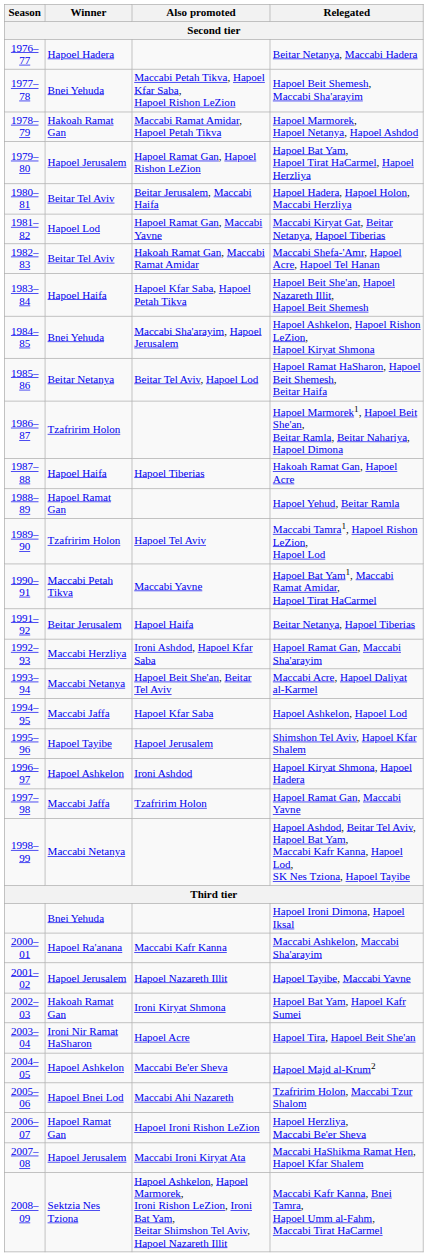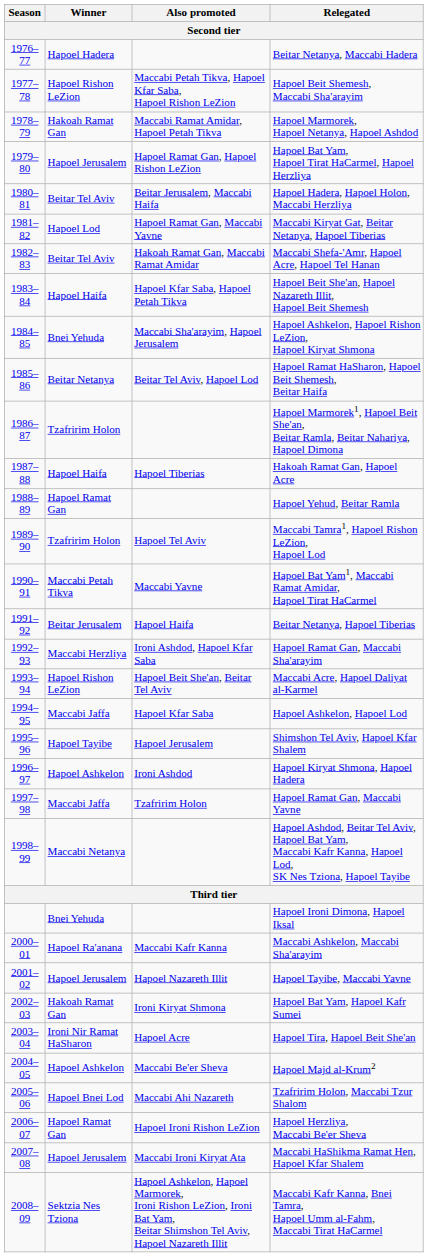 <table class=wikitable style="text-align:left">
 <tr>
 <th>Season</th>
 <th>Winner</th>
 <th>Also promoted</th>
 <th>Relegated</th>
 </tr>
 <tr>
 <th colspan="4" align="center">Second tier</th>
 </tr>
 <tr>
 <td align="center"><a href='#'>1976–77</a></td>
 <td><a href='#'>Hapoel Hadera</a></td>
 <td></td>
 <td><a href='#'>Beitar Netanya</a>, <a href='#'>Maccabi Hadera</a></td>
 </tr>
 <tr>
 <td align="center"><a href='#'>1977–78</a></td>
-<td><a href='#'>Bnei Yehuda</a></td>
+<td><a href='#'>Hapoel Rishon LeZion</a></td>
 <td><a href='#'>Maccabi Petah Tikva</a>, <a href='#'>Hapoel Kfar Saba</a>,<br><a href='#'>Hapoel Rishon LeZion</a></td>
 <td><a href='#'>Hapoel Beit Shemesh</a>,<br><a href='#'>Maccabi Sha'arayim</a></td>
 </tr>
 <tr>
 <td align="center"><a href='#'>1978–79</a></td>
 <td><a href='#'>Hakoah Ramat Gan</a></td>
 <td><a href='#'>Maccabi Ramat Amidar</a>, <a href='#'>Hapoel Petah Tikva</a></td>
 <td><a href='#'>Hapoel Marmorek</a>,<br><a href='#'>Hapoel Netanya</a>, <a href='#'>Hapoel Ashdod</a></td>
 </tr>
 <tr>
 <td align="center"><a href='#'>1979–80</a></td>
 <td><a href='#'>Hapoel Jerusalem</a></td>
 <td><a href='#'>Hapoel Ramat Gan</a>, <a href='#'>Hapoel Rishon LeZion</a></td>
 <td><a href='#'>Hapoel Bat Yam</a>,<br><a href='#'>Hapoel Tirat HaCarmel</a>, <a href='#'>Hapoel Herzliya</a></td>
 </tr>
 <tr>
 <td align="center"><a href='#'>1980–81</a></td>
 <td><a href='#'>Beitar Tel Aviv</a></td>
 <td><a href='#'>Beitar Jerusalem</a>, <a href='#'>Maccabi Haifa</a></td>
 <td><a href='#'>Hapoel Hadera</a>, <a href='#'>Hapoel Holon</a>, <a href='#'>Maccabi Herzliya</a></td>
 </tr>
 <tr>
 <td align="center"><a href='#'>1981–82</a></td>
 <td><a href='#'>Hapoel Lod</a></td>
 <td><a href='#'>Hapoel Ramat Gan</a>, <a href='#'>Maccabi Yavne</a></td>
 <td><a href='#'>Maccabi Kiryat Gat</a>, <a href='#'>Beitar Netanya</a>, <a href='#'>Hapoel Tiberias</a></td>
 </tr>
 <tr>
 <td align="center"><a href='#'>1982–83</a></td>
 <td><a href='#'>Beitar Tel Aviv</a></td>
 <td><a href='#'>Hakoah Ramat Gan</a>, <a href='#'>Maccabi Ramat Amidar</a></td>
 <td><a href='#'>Maccabi Shefa-'Amr</a>, <a href='#'>Hapoel Acre</a>, <a href='#'>Hapoel Tel Hanan</a></td>
 </tr>
 <tr>
 <td align="center"><a href='#'>1983–84</a></td>
 <td><a href='#'>Hapoel Haifa</a></td>
 <td><a href='#'>Hapoel Kfar Saba</a>, <a href='#'>Hapoel Petah Tikva</a></td>
 <td><a href='#'>Hapoel Beit She'an</a>, <a href='#'>Hapoel Nazareth Illit</a>,<br><a href='#'>Hapoel Beit Shemesh</a></td>
 </tr>
 <tr>
 <td align="center"><a href='#'>1984–85</a></td>
 <td><a href='#'>Bnei Yehuda</a></td>
 <td><a href='#'>Maccabi Sha'arayim</a>, <a href='#'>Hapoel Jerusalem</a></td>
 <td><a href='#'>Hapoel Ashkelon</a>, <a href='#'>Hapoel Rishon LeZion</a>,<br><a href='#'>Hapoel Kiryat Shmona</a></td>
 </tr>
 <tr>
 <td align="center"><a href='#'>1985–86</a></td>
 <td><a href='#'>Beitar Netanya</a></td>
 <td><a href='#'>Beitar Tel Aviv</a>, <a href='#'>Hapoel Lod</a></td>
 <td><a href='#'>Hapoel Ramat HaSharon</a>, <a href='#'>Hapoel Beit Shemesh</a>,<br><a href='#'>Beitar Haifa</a></td>
 </tr>
 <tr>
 <td align="center"><a href='#'>1986–87</a></td>
 <td><a href='#'>Tzafririm Holon</a></td>
 <td></td>
 <td><a href='#'>Hapoel Marmorek</a><sup>1</sup>, <a href='#'>Hapoel Beit She'an</a>,<br><a href='#'>Beitar Ramla</a>, <a href='#'>Beitar Nahariya</a>, <a href='#'>Hapoel Dimona</a></td>
 </tr>
 <tr>
 <td align="center"><a href='#'>1987–88</a></td>
 <td><a href='#'>Hapoel Haifa</a></td>
 <td><a href='#'>Hapoel Tiberias</a></td>
 <td><a href='#'>Hakoah Ramat Gan</a>, <a href='#'>Hapoel Acre</a></td>
 </tr>
 <tr>
 <td align="center"><a href='#'>1988–89</a></td>
 <td><a href='#'>Hapoel Ramat Gan</a></td>
 <td></td>
 <td><a href='#'>Hapoel Yehud</a>, <a href='#'>Beitar Ramla</a></td>
 </tr>
 <tr>
 <td align="center"><a href='#'>1989–90</a></td>
 <td><a href='#'>Tzafririm Holon</a></td>
 <td><a href='#'>Hapoel Tel Aviv</a></td>
 <td><a href='#'>Maccabi Tamra</a><sup>1</sup>, <a href='#'>Hapoel Rishon LeZion</a>,<br><a href='#'>Hapoel Lod</a></td>
 </tr>
 <tr>
 <td align="center"><a href='#'>1990–91</a></td>
 <td><a href='#'>Maccabi Petah Tikva</a></td>
 <td><a href='#'>Maccabi Yavne</a></td>
 <td><a href='#'>Hapoel Bat Yam</a><sup>1</sup>, <a href='#'>Maccabi Ramat Amidar</a>,<br><a href='#'>Hapoel Tirat HaCarmel</a></td>
 </tr>
 <tr>
 <td align="center"><a href='#'>1991–92</a></td>
 <td><a href='#'>Beitar Jerusalem</a></td>
 <td><a href='#'>Hapoel Haifa</a></td>
 <td><a href='#'>Beitar Netanya</a>, <a href='#'>Hapoel Tiberias</a></td>
 </tr>
 <tr>
 <td align="center"><a href='#'>1992–93</a></td>
 <td><a href='#'>Maccabi Herzliya</a></td>
 <td><a href='#'>Ironi Ashdod</a>, <a href='#'>Hapoel Kfar Saba</a></td>
 <td><a href='#'>Hapoel Ramat Gan</a>, <a href='#'>Maccabi Sha'arayim</a></td>
 </tr>
 <tr>
 <td align="center"><a href='#'>1993–94</a></td>
-<td><a href='#'>Maccabi Netanya</a></td>
+<td><a href='#'>Hapoel Rishon LeZion</a></td>
 <td><a href='#'>Hapoel Beit She'an</a>, <a href='#'>Beitar Tel Aviv</a></td>
 <td><a href='#'>Maccabi Acre</a>, <a href='#'>Hapoel Daliyat al-Karmel</a></td>
 </tr>
 <tr>
 <td align="center"><a href='#'>1994–95</a></td>
 <td><a href='#'>Maccabi Jaffa</a></td>
 <td><a href='#'>Hapoel Kfar Saba</a></td>
 <td><a href='#'>Hapoel Ashkelon</a>, <a href='#'>Hapoel Lod</a></td>
 </tr>
 <tr>
 <td align="center"><a href='#'>1995–96</a></td>
 <td><a href='#'>Hapoel Tayibe</a></td>
 <td><a href='#'>Hapoel Jerusalem</a></td>
 <td><a href='#'>Shimshon Tel Aviv</a>, <a href='#'>Hapoel Kfar Shalem</a></td>
 </tr>
 <tr>
 <td align="center"><a href='#'>1996–97</a></td>
 <td><a href='#'>Hapoel Ashkelon</a></td>
 <td><a href='#'>Ironi Ashdod</a></td>
 <td><a href='#'>Hapoel Kiryat Shmona</a>, <a href='#'>Hapoel Hadera</a></td>
 </tr>
 <tr>
 <td align="center"><a href='#'>1997–98</a></td>
 <td><a href='#'>Maccabi Jaffa</a></td>
 <td><a href='#'>Tzafririm Holon</a></td>
 <td><a href='#'>Hapoel Ramat Gan</a>, <a href='#'>Maccabi Yavne</a></td>
 </tr>
 <tr>
 <td align="center"><a href='#'>1998–99</a></td>
 <td><a href='#'>Maccabi Netanya</a></td>
 <td></td>
 <td><a href='#'>Hapoel Ashdod</a>, <a href='#'>Beitar Tel Aviv</a>, <a href='#'>Hapoel Bat Yam</a>,<br><a href='#'>Maccabi Kafr Kanna</a>, <a href='#'>Hapoel Lod</a>,<br><a href='#'>SK Nes Tziona</a>, <a href='#'>Hapoel Tayibe</a></td>
 </tr>
 <tr>
 <th colspan="4" align="center">Third tier</th>
 </tr>
 <tr>
 <td></td>
 <td><a href='#'>Bnei Yehuda</a></td>
 <td></td>
 <td><a href='#'>Hapoel Ironi Dimona</a>, <a href='#'>Hapoel Iksal</a></td>
 </tr>
 <tr>
 <td align="center"><a href='#'>2000–01</a></td>
 <td><a href='#'>Hapoel Ra'anana</a></td>
 <td><a href='#'>Maccabi Kafr Kanna</a></td>
 <td><a href='#'>Maccabi Ashkelon</a>, <a href='#'>Maccabi Sha'arayim</a></td>
 </tr>
 <tr>
 <td align="center"><a href='#'>2001–02</a></td>
 <td><a href='#'>Hapoel Jerusalem</a></td>
 <td><a href='#'>Hapoel Nazareth Illit</a></td>
 <td><a href='#'>Hapoel Tayibe</a>, <a href='#'>Maccabi Yavne</a></td>
 </tr>
 <tr>
 <td align="center"><a href='#'>2002–03</a></td>
 <td><a href='#'>Hakoah Ramat Gan</a></td>
 <td><a href='#'>Ironi Kiryat Shmona</a></td>
 <td><a href='#'>Hapoel Bat Yam</a>, <a href='#'>Hapoel Kafr Sumei</a></td>
 </tr>
 <tr>
 <td align="center"><a href='#'>2003–04</a></td>
 <td><a href='#'>Ironi Nir Ramat HaSharon</a></td>
 <td><a href='#'>Hapoel Acre</a></td>
 <td><a href='#'>Hapoel Tira</a>, <a href='#'>Hapoel Beit She'an</a></td>
 </tr>
 <tr>
 <td align="center"><a href='#'>2004–05</a></td>
 <td><a href='#'>Hapoel Ashkelon</a></td>
 <td><a href='#'>Maccabi Be'er Sheva</a></td>
 <td><a href='#'>Hapoel Majd al-Krum</a><sup>2</sup></td>
 </tr>
 <tr>
 <td align="center"><a href='#'>2005–06</a></td>
 <td><a href='#'>Hapoel Bnei Lod</a></td>
 <td><a href='#'>Maccabi Ahi Nazareth</a></td>
 <td><a href='#'>Tzafririm Holon</a>, <a href='#'>Maccabi Tzur Shalom</a></td>
 </tr>
 <tr>
 <td align="center"><a href='#'>2006–07</a></td>
 <td><a href='#'>Hapoel Ramat Gan</a></td>
 <td><a href='#'>Hapoel Ironi Rishon LeZion</a></td>
 <td><a href='#'>Hapoel Herzliya</a>,<br><a href='#'>Maccabi Be'er Sheva</a></td>
 </tr>
 <tr>
 <td align="center"><a href='#'>2007–08</a></td>
 <td><a href='#'>Hapoel Jerusalem</a></td>
 <td><a href='#'>Maccabi Ironi Kiryat Ata</a></td>
 <td><a href='#'>Maccabi HaShikma Ramat Hen</a>,<br><a href='#'>Hapoel Kfar Shalem</a></td>
 </tr>
 <tr>
 <td align="center"><a href='#'>2008–09</a></td>
 <td><a href='#'>Sektzia Nes Tziona</a></td>
 <td><a href='#'>Hapoel Ashkelon</a>, <a href='#'>Hapoel Marmorek</a>,<br><a href='#'>Ironi Rishon LeZion</a>, <a href='#'>Ironi Bat Yam</a>,<br><a href='#'>Beitar Shimshon Tel Aviv</a>, <a href='#'>Hapoel Nazareth Illit</a></td>
 <td><a href='#'>Maccabi Kafr Kanna</a>, <a href='#'>Bnei Tamra</a>,<br><a href='#'>Hapoel Umm al-Fahm</a>, <br><a href='#'>Maccabi Tirat HaCarmel</a></td>
 </tr>
 </table>
